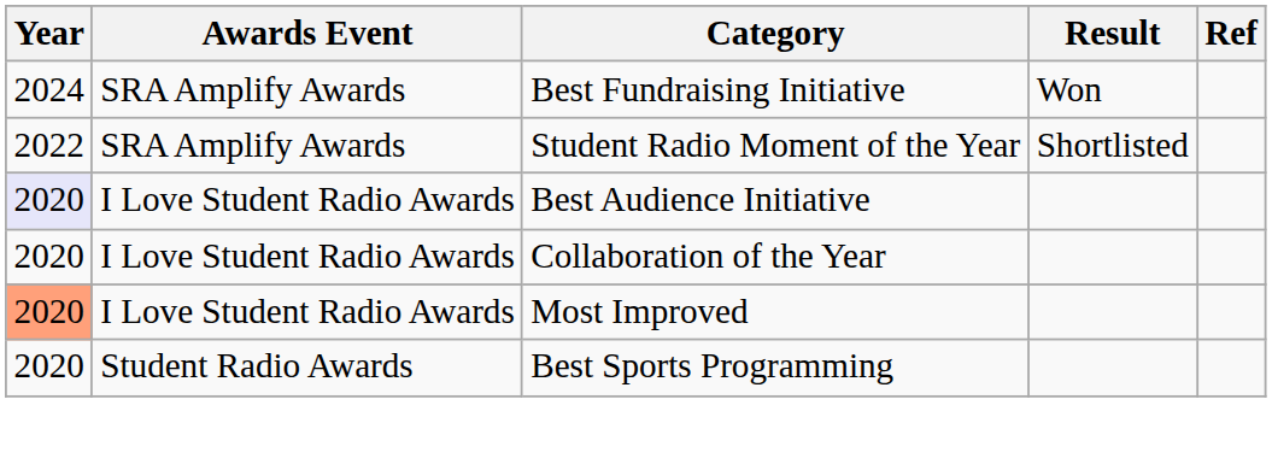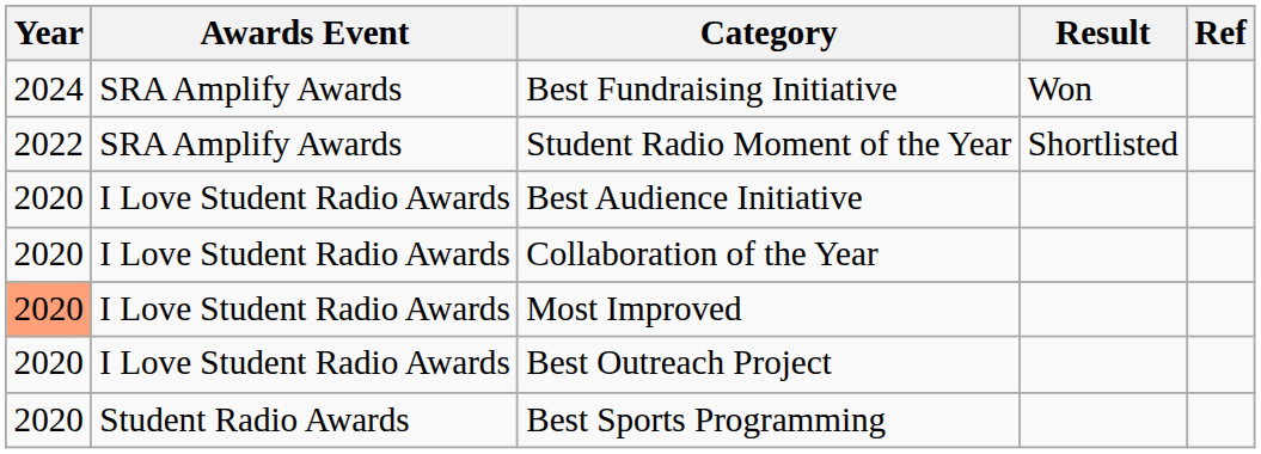 <table class="wikitable sortable">
 <tr>
 <th>Year</th>
 <th>Awards Event</th>
 <th>Category</th>
 <th>Result</th>
 <th>Ref</th>
 </tr>
 <tr>
 <td>2024</td>
 <td>SRA Amplify Awards</td>
 <td>Best Fundraising Initiative</td>
 <td>Won</td>
 <td></td>
 </tr>
 <tr>
 <td>2022</td>
 <td>SRA Amplify Awards</td>
 <td>Student Radio Moment of the Year</td>
 <td>Shortlisted</td>
 <td></td>
 </tr>
 <tr>
-<td style="background: lavender;">2020</td>
+<td>2020</td>
 <td>I Love Student Radio Awards</td>
 <td>Best Audience Initiative</td>
 <td></td>
 <td></td>
 </tr>
 <tr>
 <td>2020</td>
 <td>I Love Student Radio Awards</td>
 <td>Collaboration of the Year</td>
 <td></td>
 <td></td>
 </tr>
 <tr>
 <td style="background: lightsalmon;">2020</td>
 <td>I Love Student Radio Awards</td>
 <td>Most Improved</td>
 <td></td>
 <td></td>
 </tr>
 <tr>
 <td>2020</td>
+<td>I Love Student Radio Awards</td>
+<td>Best Outreach Project</td>
+<td></td>
+<td></td>
+</tr>
+<tr>
+<td>2020</td>
 <td>Student Radio Awards</td>
 <td>Best Sports Programming</td>
 <td></td>
 <td></td>
 </tr>
 </table>
